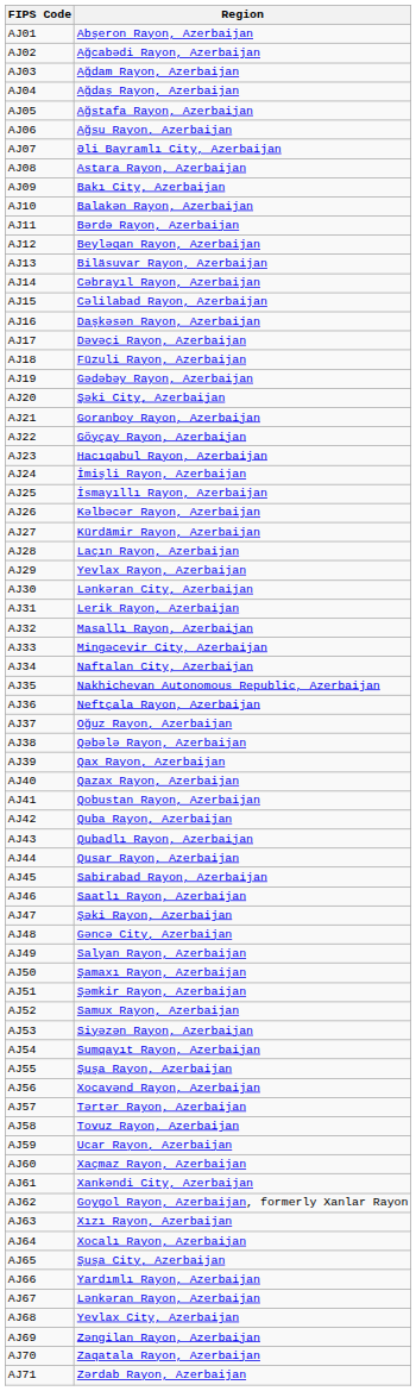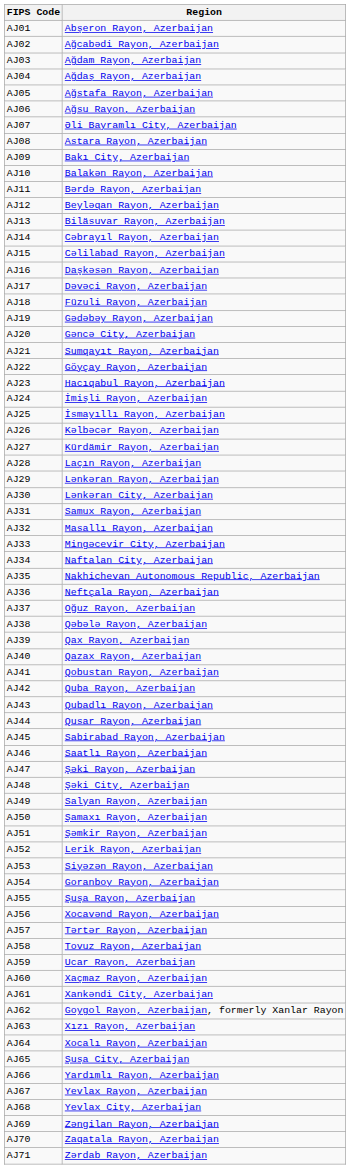 <table class="wikitable">
 <tr>
 <th>FIPS Code</th>
 <th>Region</th>
 </tr>
 <tr>
 <td>AJ01</td>
 <td><a href='#'>Abşeron Rayon, Azerbaijan</a></td>
 </tr>
 <tr>
 <td>AJ02</td>
 <td><a href='#'>Ağcabǝdi Rayon, Azerbaijan</a></td>
 </tr>
 <tr>
 <td>AJ03</td>
 <td><a href='#'>Ağdam Rayon, Azerbaijan</a></td>
 </tr>
 <tr>
 <td>AJ04</td>
 <td><a href='#'>Ağdaş Rayon, Azerbaijan</a></td>
 </tr>
 <tr>
 <td>AJ05</td>
 <td><a href='#'>Ağstafa Rayon, Azerbaijan</a></td>
 </tr>
 <tr>
 <td>AJ06</td>
 <td><a href='#'>Ağsu Rayon, Azerbaijan</a></td>
 </tr>
 <tr>
 <td>AJ07</td>
 <td><a href='#'>Əli Bayramlı City, Azerbaijan</a></td>
 </tr>
 <tr>
 <td>AJ08</td>
 <td><a href='#'>Astara Rayon, Azerbaijan</a></td>
 </tr>
 <tr>
 <td>AJ09</td>
 <td><a href='#'>Bakı City, Azerbaijan</a></td>
 </tr>
 <tr>
 <td>AJ10</td>
 <td><a href='#'>Balakǝn Rayon, Azerbaijan</a></td>
 </tr>
 <tr>
 <td>AJ11</td>
 <td><a href='#'>Bǝrdǝ Rayon, Azerbaijan</a></td>
 </tr>
 <tr>
 <td>AJ12</td>
 <td><a href='#'>Beylǝqan Rayon, Azerbaijan</a></td>
 </tr>
 <tr>
 <td>AJ13</td>
 <td><a href='#'>Biläsuvar Rayon, Azerbaijan</a></td>
 </tr>
 <tr>
 <td>AJ14</td>
 <td><a href='#'>Cǝbrayıl Rayon, Azerbaijan</a></td>
 </tr>
 <tr>
 <td>AJ15</td>
 <td><a href='#'>Cǝlilabad Rayon, Azerbaijan</a></td>
 </tr>
 <tr>
 <td>AJ16</td>
 <td><a href='#'>Daşkǝsǝn Rayon, Azerbaijan</a></td>
 </tr>
 <tr>
 <td>AJ17</td>
 <td><a href='#'>Dǝvǝçi Rayon, Azerbaijan</a></td>
 </tr>
 <tr>
 <td>AJ18</td>
 <td><a href='#'>Füzuli Rayon, Azerbaijan</a></td>
 </tr>
 <tr>
 <td>AJ19</td>
 <td><a href='#'>Gǝdǝbǝy Rayon, Azerbaijan</a></td>
 </tr>
 <tr>
 <td>AJ20</td>
-<td><a href='#'>Şǝki City, Azerbaijan</a></td>
+<td><a href='#'>Gǝncǝ City, Azerbaijan</a></td>
 </tr>
 <tr>
 <td>AJ21</td>
-<td><a href='#'>Goranboy Rayon, Azerbaijan</a></td>
+<td><a href='#'>Sumqayıt Rayon, Azerbaijan</a></td>
 </tr>
 <tr>
 <td>AJ22</td>
 <td><a href='#'>Göyçay Rayon, Azerbaijan</a></td>
 </tr>
 <tr>
 <td>AJ23</td>
 <td><a href='#'>Hacıqabul Rayon, Azerbaijan</a></td>
 </tr>
 <tr>
 <td>AJ24</td>
 <td><a href='#'>İmişli Rayon, Azerbaijan</a></td>
 </tr>
 <tr>
 <td>AJ25</td>
 <td><a href='#'>İsmayıllı Rayon, Azerbaijan</a></td>
 </tr>
 <tr>
 <td>AJ26</td>
 <td><a href='#'>Kǝlbǝcǝr Rayon, Azerbaijan</a></td>
 </tr>
 <tr>
 <td>AJ27</td>
 <td><a href='#'>Kürdämir Rayon, Azerbaijan</a></td>
 </tr>
 <tr>
 <td>AJ28</td>
 <td><a href='#'>Laçın Rayon, Azerbaijan</a></td>
 </tr>
 <tr>
 <td>AJ29</td>
-<td><a href='#'>Yevlax Rayon, Azerbaijan</a></td>
+<td><a href='#'>Lǝnkǝran Rayon, Azerbaijan</a></td>
 </tr>
 <tr>
 <td>AJ30</td>
 <td><a href='#'>Lǝnkǝran City, Azerbaijan</a></td>
 </tr>
 <tr>
 <td>AJ31</td>
-<td><a href='#'>Lerik Rayon, Azerbaijan</a></td>
+<td><a href='#'>Samux Rayon, Azerbaijan</a></td>
 </tr>
 <tr>
 <td>AJ32</td>
 <td><a href='#'>Masallı Rayon, Azerbaijan</a></td>
 </tr>
 <tr>
 <td>AJ33</td>
 <td><a href='#'>Mingǝcevir City, Azerbaijan</a></td>
 </tr>
 <tr>
 <td>AJ34</td>
 <td><a href='#'>Naftalan City, Azerbaijan</a></td>
 </tr>
 <tr>
 <td>AJ35</td>
 <td><a href='#'>Nakhichevan Autonomous Republic, Azerbaijan</a></td>
 </tr>
 <tr>
 <td>AJ36</td>
 <td><a href='#'>Neftçala Rayon, Azerbaijan</a></td>
 </tr>
 <tr>
 <td>AJ37</td>
 <td><a href='#'>Oğuz Rayon, Azerbaijan</a></td>
 </tr>
 <tr>
 <td>AJ38</td>
 <td><a href='#'>Qǝbǝlǝ Rayon, Azerbaijan</a></td>
 </tr>
 <tr>
 <td>AJ39</td>
 <td><a href='#'>Qax Rayon, Azerbaijan</a></td>
 </tr>
 <tr>
 <td>AJ40</td>
 <td><a href='#'>Qazax Rayon, Azerbaijan</a></td>
 </tr>
 <tr>
 <td>AJ41</td>
 <td><a href='#'>Qobustan Rayon, Azerbaijan</a></td>
 </tr>
 <tr>
 <td>AJ42</td>
 <td><a href='#'>Quba Rayon, Azerbaijan</a></td>
 </tr>
 <tr>
 <td>AJ43</td>
 <td><a href='#'>Qubadlı Rayon, Azerbaijan</a></td>
 </tr>
 <tr>
 <td>AJ44</td>
 <td><a href='#'>Qusar Rayon, Azerbaijan</a></td>
 </tr>
 <tr>
 <td>AJ45</td>
 <td><a href='#'>Sabirabad Rayon, Azerbaijan</a></td>
 </tr>
 <tr>
 <td>AJ46</td>
 <td><a href='#'>Saatlı Rayon, Azerbaijan</a></td>
 </tr>
 <tr>
 <td>AJ47</td>
 <td><a href='#'>Şǝki Rayon, Azerbaijan</a></td>
 </tr>
 <tr>
 <td>AJ48</td>
-<td><a href='#'>Gǝncǝ City, Azerbaijan</a></td>
+<td><a href='#'>Şǝki City, Azerbaijan</a></td>
 </tr>
 <tr>
 <td>AJ49</td>
 <td><a href='#'>Salyan Rayon, Azerbaijan</a></td>
 </tr>
 <tr>
 <td>AJ50</td>
 <td><a href='#'>Şamaxı Rayon, Azerbaijan</a></td>
 </tr>
 <tr>
 <td>AJ51</td>
 <td><a href='#'>Şǝmkir Rayon, Azerbaijan</a></td>
 </tr>
 <tr>
 <td>AJ52</td>
-<td><a href='#'>Samux Rayon, Azerbaijan</a></td>
+<td><a href='#'>Lerik Rayon, Azerbaijan</a></td>
 </tr>
 <tr>
 <td>AJ53</td>
 <td><a href='#'>Siyǝzǝn Rayon, Azerbaijan</a></td>
 </tr>
 <tr>
 <td>AJ54</td>
-<td><a href='#'>Sumqayıt Rayon, Azerbaijan</a></td>
+<td><a href='#'>Goranboy Rayon, Azerbaijan</a></td>
 </tr>
 <tr>
 <td>AJ55</td>
 <td><a href='#'>Şuşa Rayon, Azerbaijan</a></td>
 </tr>
 <tr>
 <td>AJ56</td>
 <td><a href='#'>Xocavǝnd Rayon, Azerbaijan</a></td>
 </tr>
 <tr>
 <td>AJ57</td>
 <td><a href='#'>Tǝrtǝr Rayon, Azerbaijan</a></td>
 </tr>
 <tr>
 <td>AJ58</td>
 <td><a href='#'>Tovuz Rayon, Azerbaijan</a></td>
 </tr>
 <tr>
 <td>AJ59</td>
 <td><a href='#'>Ucar Rayon, Azerbaijan</a></td>
 </tr>
 <tr>
 <td>AJ60</td>
 <td><a href='#'>Xaçmaz Rayon, Azerbaijan</a></td>
 </tr>
 <tr>
 <td>AJ61</td>
 <td><a href='#'>Xankǝndi City, Azerbaijan</a></td>
 </tr>
 <tr>
 <td>AJ62</td>
 <td><a href='#'>Goygol Rayon, Azerbaijan</a>, formerly Xanlar Rayon</td>
 </tr>
 <tr>
 <td>AJ63</td>
 <td><a href='#'>Xızı Rayon, Azerbaijan</a></td>
 </tr>
 <tr>
 <td>AJ64</td>
 <td><a href='#'>Xocalı Rayon, Azerbaijan</a></td>
 </tr>
 <tr>
 <td>AJ65</td>
 <td><a href='#'>Şuşa City, Azerbaijan</a></td>
 </tr>
 <tr>
 <td>AJ66</td>
 <td><a href='#'>Yardımlı Rayon, Azerbaijan</a></td>
 </tr>
 <tr>
 <td>AJ67</td>
-<td><a href='#'>Lǝnkǝran Rayon, Azerbaijan</a></td>
+<td><a href='#'>Yevlax Rayon, Azerbaijan</a></td>
 </tr>
 <tr>
 <td>AJ68</td>
 <td><a href='#'>Yevlax City, Azerbaijan</a></td>
 </tr>
 <tr>
 <td>AJ69</td>
 <td><a href='#'>Zǝngilan Rayon, Azerbaijan</a></td>
 </tr>
 <tr>
 <td>AJ70</td>
 <td><a href='#'>Zaqatala Rayon, Azerbaijan</a></td>
 </tr>
 <tr>
 <td>AJ71</td>
 <td><a href='#'>Zǝrdab Rayon, Azerbaijan</a></td>
 </tr>
 </table>
